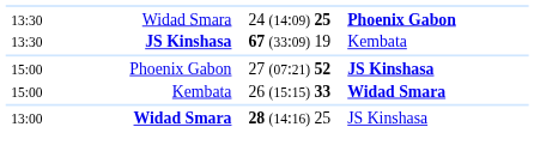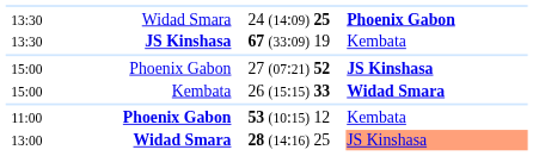 <table style="text-align:center" width=550>
 <tr>
 <th width=5%></th>
 <th width=25%></th>
 <th width=15%></th>
 <th width=25%></th>
 <th width=5%></th>
 </tr>
 <tr align="left" bgcolor=#D0E7FF>
 <td colspan=4></td>
 </tr>
 <tr>
 <td><small>13:30</small></td>
 <td align="right"><a href='#'>Widad Smara</a> </td>
 <td>24 <small>(14</small>:<small>09)</small> <strong>25</strong></td>
 <td align=left> <strong><a href='#'>Phoenix Gabon</a></strong></td>
 <td></td>
 </tr>
 <tr>
 <td><small>13:30</small></td>
 <td align="right"><strong><a href='#'>JS Kinshasa</a></strong> </td>
 <td><strong>67</strong> <small>(33</small>:<small>09)</small> 19</td>
 <td align=left> <a href='#'>Kembata</a></td>
 <td></td>
 </tr>
 <tr align="left" bgcolor=#D0E7FF>
 <td colspan=4></td>
 </tr>
 <tr>
 <td><small>15:00</small></td>
 <td align="right"><a href='#'>Phoenix Gabon</a> </td>
 <td>27 <small>(07</small>:<small>21)</small> <strong>52</strong></td>
 <td align=left> <strong><a href='#'>JS Kinshasa</a></strong></td>
 <td></td>
 </tr>
 <tr>
 <td><small>15:00</small></td>
 <td align="right"><a href='#'>Kembata</a> </td>
 <td>26 <small>(15</small>:<small>15)</small> <strong>33</strong></td>
 <td align=left> <strong><a href='#'>Widad Smara</a></strong></td>
 <td></td>
 </tr>
 <tr align="left" bgcolor=#D0E7FF>
 <td colspan=4></td>
 </tr>
 <tr>
+<td><small>11:00</small></td>
+<td align="right"><strong><a href='#'>Phoenix Gabon</a></strong> </td>
+<td><strong>53</strong> <small>(10</small>:<small>15)</small> 12</td>
+<td align=left> <a href='#'>Kembata</a></td>
+<td></td>
+</tr>
+<tr>
 <td><small>13:00</small></td>
 <td align="right"><strong><a href='#'>Widad Smara</a></strong> </td>
 <td><strong>28</strong> <small>(14</small>:<small>16)</small> 25</td>
-<td align=left> <a href='#'>JS Kinshasa</a></td>
+<td align=left style="background: lightsalmon;"> <a href='#'>JS Kinshasa</a></td>
 <td></td>
 </tr>
 </table>
